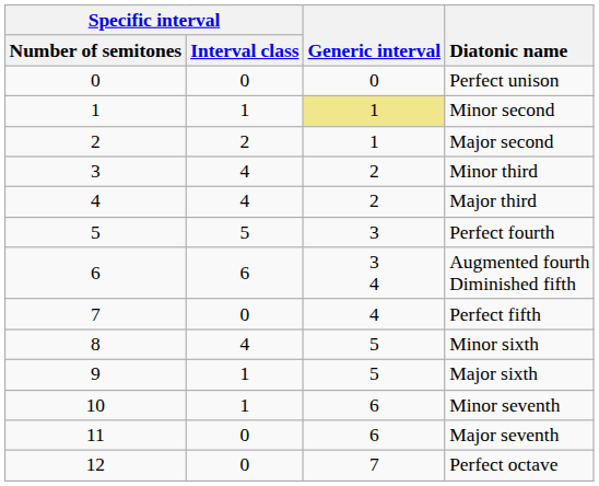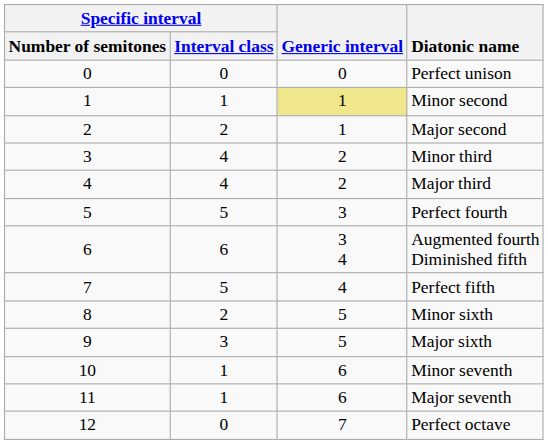 <table class="wikitable" style="text-align: center">
 <tr style="vertical-align:bottom;">
 <th colspan="2"><a href='#'>Specific interval</a></th>
 <th rowspan="2"><a href='#'>Generic interval</a></th>
 <th rowspan="2" style="text-align: left">Diatonic name</th>
 </tr>
 <tr>
 <th>Number of semitones</th>
 <th><a href='#'>Interval class</a></th>
 </tr>
 <tr>
 <td>0</td>
 <td>0</td>
 <td>0</td>
 <td align="left">Perfect unison</td>
 </tr>
 <tr>
 <td>1</td>
 <td>1</td>
 <td style="background: khaki;">1</td>
 <td align="left">Minor second</td>
 </tr>
 <tr>
 <td>2</td>
 <td>2</td>
 <td>1</td>
 <td align="left">Major second</td>
 </tr>
 <tr>
 <td>3</td>
 <td>4</td>
 <td>2</td>
 <td align="left">Minor third</td>
 </tr>
 <tr>
 <td>4</td>
 <td>4</td>
 <td>2</td>
 <td align="left">Major third</td>
 </tr>
 <tr>
 <td>5</td>
 <td>5</td>
 <td>3</td>
 <td align="left">Perfect fourth</td>
 </tr>
 <tr>
 <td>6</td>
 <td>6</td>
 <td>3 <br> 4</td>
 <td align="left">Augmented fourth <br> Diminished fifth</td>
 </tr>
 <tr>
 <td>7</td>
-<td>0</td>
+<td>5</td>
 <td>4</td>
 <td align="left">Perfect fifth</td>
 </tr>
 <tr>
 <td>8</td>
-<td>4</td>
+<td>2</td>
 <td>5</td>
 <td align="left">Minor sixth</td>
 </tr>
 <tr>
 <td>9</td>
-<td>1</td>
+<td>3</td>
 <td>5</td>
 <td align="left">Major sixth</td>
 </tr>
 <tr>
 <td>10</td>
 <td>1</td>
 <td>6</td>
 <td align="left">Minor seventh</td>
 </tr>
 <tr>
 <td>11</td>
-<td>0</td>
+<td>1</td>
 <td>6</td>
 <td align="left">Major seventh</td>
 </tr>
 <tr>
 <td>12</td>
 <td>0</td>
 <td>7</td>
 <td align="left">Perfect octave</td>
 </tr>
 </table>
